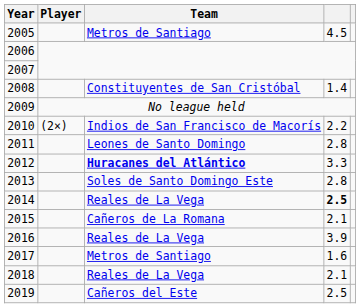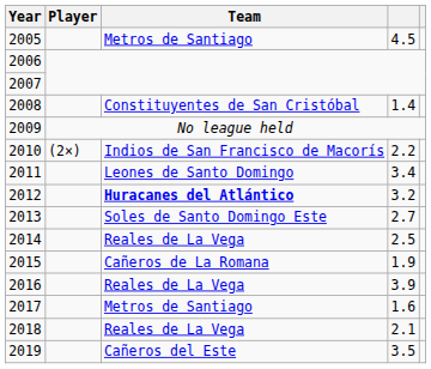 <table class="wikitable sortable">
 <tr>
 <th>Year</th>
 <th>Player</th>
 <th>Team</th>
 <th></th>
 <th></th>
 </tr>
 <tr>
 <td>2005</td>
 <td> </td>
 <td><a href='#'>Metros de Santiago</a></td>
 <td>4.5</td>
 <td></td>
 </tr>
 <tr>
 <td>2006</td>
 <td rowspan=2; colspan=4></td>
 </tr>
 <tr>
 <td>2007</td>
 </tr>
 <tr>
 <td>2008</td>
 <td> </td>
 <td><a href='#'>Constituyentes de San Cristóbal</a></td>
 <td>1.4</td>
 <td></td>
 </tr>
 <tr>
 <td>2009</td>
 <td colspan=4 style="text-align:center;"><em>No league held</em></td>
 </tr>
 <tr>
 <td>2010</td>
 <td>  (2×)</td>
 <td><a href='#'>Indios de San Francisco de Macorís</a></td>
 <td>2.2</td>
 <td></td>
 </tr>
 <tr>
 <td>2011</td>
 <td> </td>
 <td><a href='#'>Leones de Santo Domingo</a></td>
-<td>2.8</td>
+<td>3.4</td>
 <td></td>
 </tr>
 <tr>
 <td>2012</td>
 <td> </td>
 <td><strong><a href='#'>Huracanes del Atlántico</a></strong></td>
-<td>3.3</td>
+<td>3.2</td>
 <td></td>
 </tr>
 <tr>
 <td>2013</td>
 <td> </td>
 <td><a href='#'>Soles de Santo Domingo Este</a></td>
-<td>2.8</td>
+<td>2.7</td>
 <td></td>
 </tr>
 <tr>
 <td>2014</td>
 <td> </td>
 <td><a href='#'>Reales de La Vega</a></td>
-<td><strong>2.5</strong></td>
+<td>2.5</td>
 <td></td>
 </tr>
 <tr>
 <td>2015</td>
 <td> </td>
 <td><a href='#'>Cañeros de La Romana</a></td>
-<td>2.1</td>
+<td>1.9</td>
 <td></td>
 </tr>
 <tr>
 <td>2016</td>
 <td> </td>
 <td><a href='#'>Reales de La Vega</a></td>
 <td>3.9</td>
 <td></td>
 </tr>
 <tr>
 <td>2017</td>
 <td> </td>
 <td><a href='#'>Metros de Santiago</a></td>
 <td>1.6</td>
 <td></td>
 </tr>
 <tr>
 <td>2018</td>
 <td> </td>
 <td><a href='#'>Reales de La Vega</a></td>
 <td>2.1</td>
 <td></td>
 </tr>
 <tr>
 <td>2019</td>
 <td> </td>
 <td><a href='#'>Cañeros del Este</a></td>
-<td>2.5</td>
+<td>3.5</td>
 <td></td>
 </tr>
 </table>
